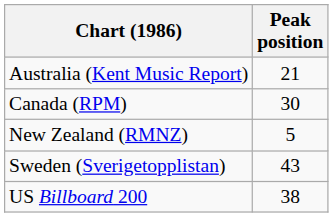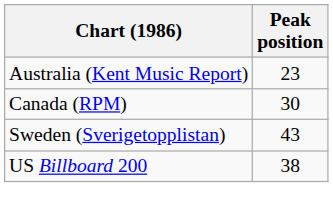 <table class="wikitable sortable">
 <tr>
 <th>Chart (1986)</th>
 <th>Peak<br>position</th>
 </tr>
 <tr>
 <td>Australia (<a href='#'>Kent Music Report</a>)</td>
-<td style="text-align:center;">21</td>
+<td style="text-align:center;">23</td>
 </tr>
 <tr>
 <td>Canada (<a href='#'>RPM</a>)</td>
 <td style="text-align:center;">30</td>
-</tr>
-<tr>
-<td>New Zealand (<a href='#'>RMNZ</a>)</td>
-<td style="text-align:center;">5</td>
 </tr>
 <tr>
 <td>Sweden (<a href='#'>Sverigetopplistan</a>)</td>
 <td style="text-align:center;">43</td>
 </tr>
 <tr>
 <td>US <a href='#'><em>Billboard</em> 200</a></td>
 <td style="text-align:center;">38</td>
 </tr>
 </table>
